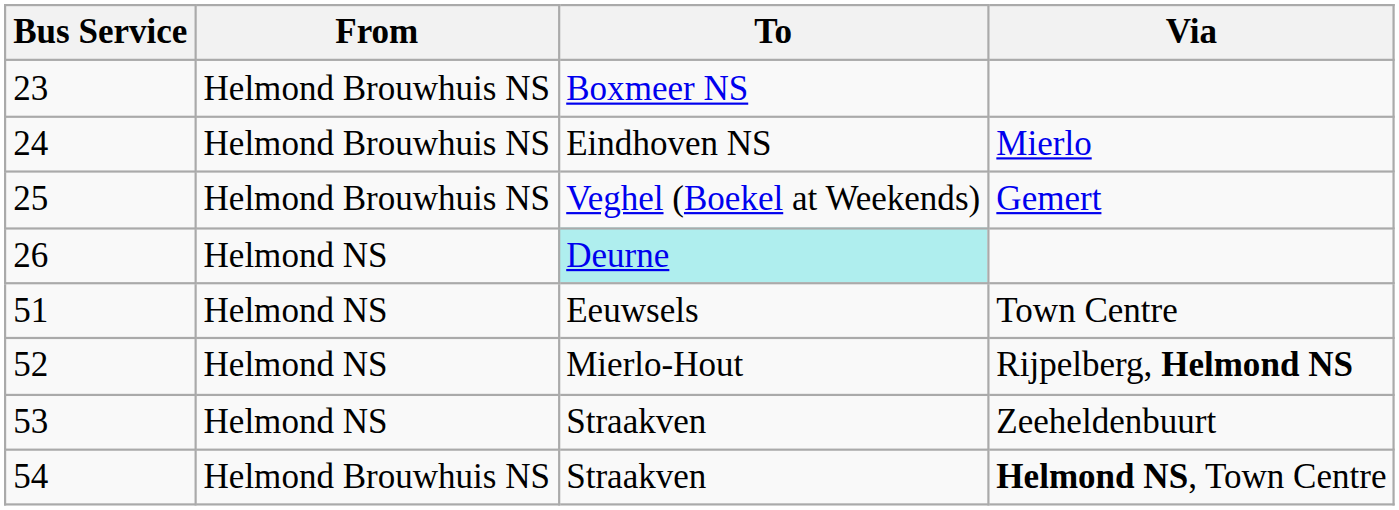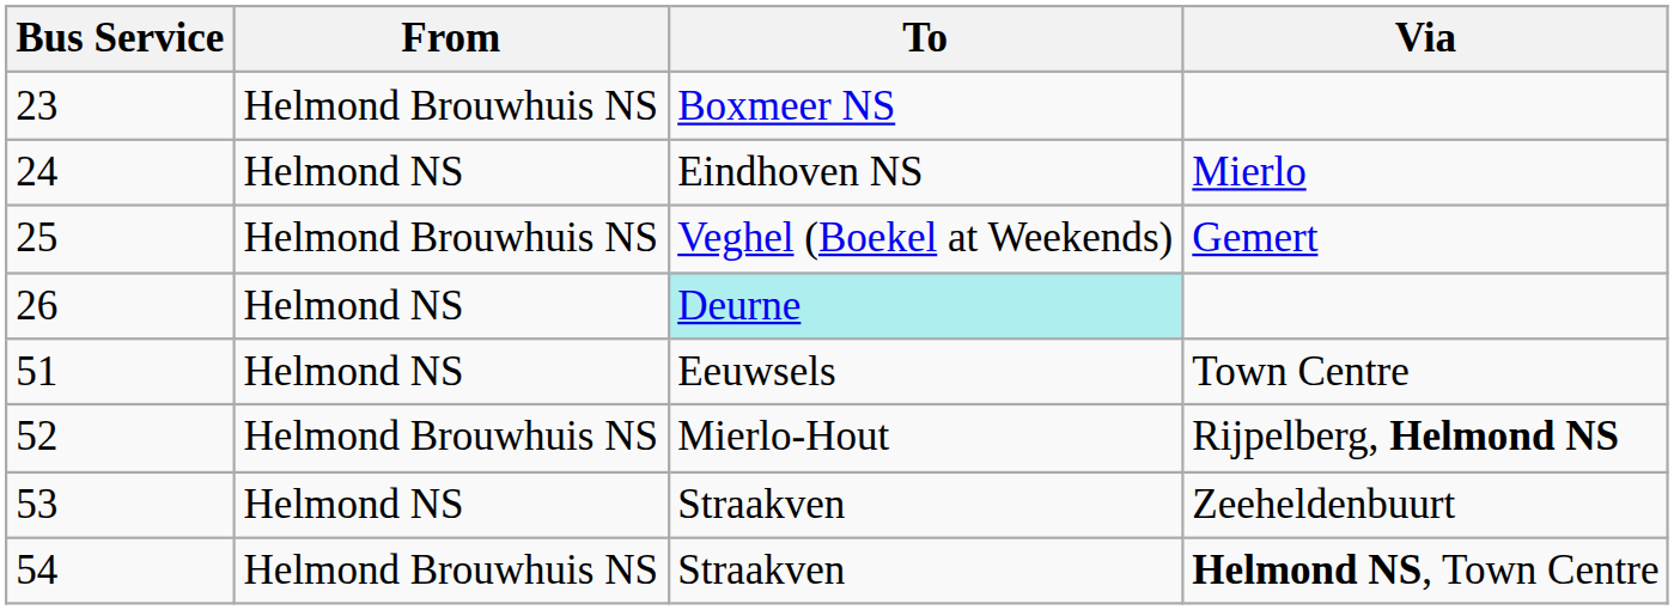 <table class="wikitable vatop">
 <tr>
 <th>Bus Service</th>
 <th>From</th>
 <th>To</th>
 <th>Via</th>
 </tr>
 <tr>
 <td>23</td>
 <td>Helmond Brouwhuis NS</td>
 <td><a href='#'>Boxmeer NS</a></td>
 <td></td>
 </tr>
 <tr>
 <td>24</td>
-<td>Helmond Brouwhuis NS</td>
+<td>Helmond NS</td>
 <td>Eindhoven NS</td>
 <td><a href='#'>Mierlo</a></td>
 </tr>
 <tr>
 <td>25</td>
 <td>Helmond Brouwhuis NS</td>
 <td><a href='#'>Veghel</a> (<a href='#'>Boekel</a> at Weekends)</td>
 <td><a href='#'>Gemert</a></td>
 </tr>
 <tr>
 <td>26</td>
 <td>Helmond NS</td>
 <td style="background: paleturquoise;"><a href='#'>Deurne</a></td>
 <td></td>
 </tr>
 <tr>
 <td>51</td>
 <td>Helmond NS</td>
 <td>Eeuwsels</td>
 <td>Town Centre</td>
 </tr>
 <tr>
 <td>52</td>
-<td>Helmond NS</td>
+<td>Helmond Brouwhuis NS</td>
 <td>Mierlo-Hout</td>
 <td>Rijpelberg, <strong>Helmond NS</strong></td>
 </tr>
 <tr>
 <td>53</td>
 <td>Helmond NS</td>
 <td>Straakven</td>
 <td>Zeeheldenbuurt</td>
 </tr>
 <tr>
 <td>54</td>
 <td>Helmond Brouwhuis NS</td>
 <td>Straakven</td>
 <td><strong>Helmond NS</strong>, Town Centre</td>
 </tr>
 </table>
